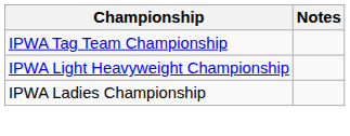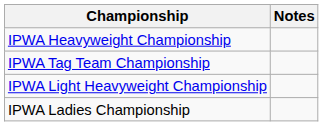 <table class="wikitable" style="font-size: 95%;">
 <tr>
 <th>Championship</th>
 <th>Notes</th>
+</tr>
+<tr>
+<td><a href='#'>IPWA Heavyweight Championship</a></td>
+<td></td>
 </tr>
 <tr>
 <td><a href='#'>IPWA Tag Team Championship</a></td>
 <td></td>
 </tr>
 <tr>
 <td><a href='#'>IPWA Light Heavyweight Championship</a></td>
 <td></td>
 </tr>
 <tr>
 <td>IPWA Ladies Championship</td>
 <td></td>
 </tr>
 </table>
